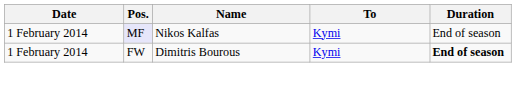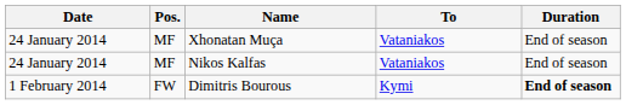 <table class="wikitable">
 <tr>
 <th width="150px">Date</th>
 <th width="30px">Pos.</th>
 <th width="200px">Name</th>
 <th width="150px">To</th>
 <th width="100px">Duration</th>
 </tr>
 <tr>
-<td>1 February 2014</td>
-<td style="background: lavender;">MF</td>
+<td>24 January 2014</td>
+<td>MF</td>
+<td> Xhonatan Muça</td>
+<td><a href='#'>Vataniakos</a></td>
+<td>End of season</td>
+</tr>
+<tr>
+<td>24 January 2014</td>
+<td>MF</td>
 <td> Nikos Kalfas</td>
-<td><a href='#'>Kymi</a></td>
+<td><a href='#'>Vataniakos</a></td>
 <td>End of season</td>
 </tr>
 <tr>
 <td>1 February 2014</td>
 <td>FW</td>
 <td> Dimitris Bourous</td>
 <td><a href='#'>Kymi</a></td>
 <td><strong>End of season</strong></td>
 </tr>
 </table>
